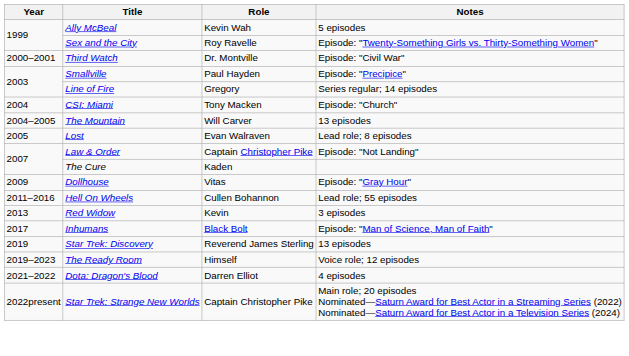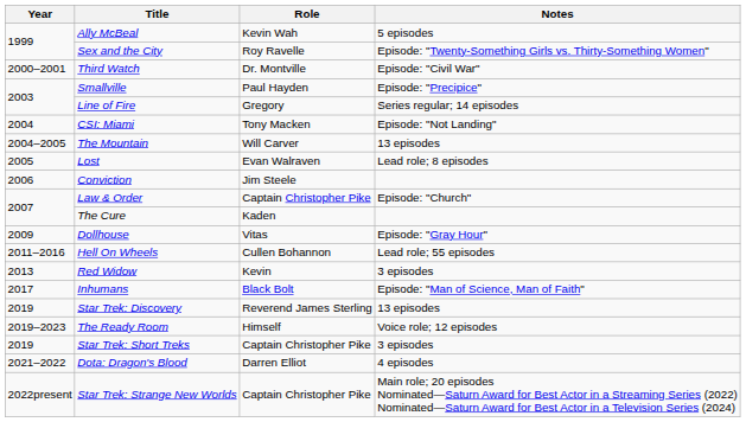 <table class="wikitable sortable">
 <tr>
 <th>Year</th>
 <th>Title</th>
 <th>Role</th>
 <th class="unsortable">Notes</th>
 </tr>
 <tr>
 <td rowspan="2">1999</td>
 <td><em><a href='#'>Ally McBeal</a></em></td>
 <td>Kevin Wah</td>
 <td>5 episodes</td>
 </tr>
 <tr>
 <td><em><a href='#'>Sex and the City</a></em></td>
 <td>Roy Ravelle</td>
 <td>Episode: "<a href='#'>Twenty-Something Girls vs. Thirty-Something Women</a>"</td>
 </tr>
 <tr>
 <td>2000–2001</td>
 <td><em><a href='#'>Third Watch</a></em></td>
 <td>Dr. Montville</td>
 <td>Episode: "Civil War"</td>
 </tr>
 <tr>
 <td rowspan="2">2003</td>
 <td><em><a href='#'>Smallville</a></em></td>
 <td>Paul Hayden</td>
 <td>Episode: "<a href='#'>Precipice</a>"</td>
 </tr>
 <tr>
 <td><em><a href='#'>Line of Fire</a></em></td>
 <td>Gregory</td>
 <td>Series regular; 14 episodes</td>
 </tr>
 <tr>
 <td>2004</td>
 <td><em><a href='#'>CSI: Miami</a></em></td>
 <td>Tony Macken</td>
-<td>Episode: "Church"</td>
+<td>Episode: "Not Landing"</td>
 </tr>
 <tr>
 <td>2004–2005</td>
 <td><em><a href='#'>The Mountain</a></em></td>
 <td>Will Carver</td>
 <td>13 episodes</td>
 </tr>
 <tr>
 <td>2005</td>
 <td><em><a href='#'>Lost</a></em></td>
 <td>Evan Walraven</td>
 <td>Lead role; 8 episodes</td>
 </tr>
 <tr>
+<td>2006</td>
+<td><em><a href='#'>Conviction</a></em></td>
+<td>Jim Steele</td>
+<td></td>
+</tr>
+<tr>
 <td rowspan="2">2007</td>
 <td><em><a href='#'>Law & Order</a></em></td>
 <td>Captain <a href='#'>Christopher Pike</a></td>
-<td>Episode: "Not Landing"</td>
+<td>Episode: "Church"</td>
 </tr>
 <tr>
 <td><em>The Cure</em></td>
 <td>Kaden</td>
 <td></td>
 </tr>
 <tr>
 <td>2009</td>
 <td><em><a href='#'>Dollhouse</a></em></td>
 <td>Vitas</td>
 <td>Episode: "<a href='#'>Gray Hour</a>"</td>
 </tr>
 <tr>
 <td>2011–2016</td>
 <td><em><a href='#'>Hell On Wheels</a></em></td>
 <td>Cullen Bohannon</td>
 <td>Lead role; 55 episodes</td>
 </tr>
 <tr>
 <td>2013</td>
 <td><em><a href='#'>Red Widow</a></em></td>
 <td>Kevin</td>
 <td>3 episodes</td>
 </tr>
 <tr>
 <td>2017</td>
 <td><em><a href='#'>Inhumans</a></em></td>
 <td><a href='#'>Black Bolt</a></td>
 <td>Episode: "<a href='#'>Man of Science, Man of Faith</a>"</td>
 </tr>
 <tr>
 <td>2019</td>
 <td><em><a href='#'>Star Trek: Discovery</a></em></td>
 <td>Reverend James Sterling</td>
 <td>13 episodes</td>
 </tr>
 <tr>
 <td>2019–2023</td>
 <td><em><a href='#'>The Ready Room</a></em></td>
 <td>Himself</td>
 <td>Voice role; 12 episodes</td>
 </tr>
 <tr>
+<td>2019</td>
+<td><em><a href='#'>Star Trek: Short Treks</a></em></td>
+<td>Captain Christopher Pike</td>
+<td>3 episodes</td>
+</tr>
+<tr>
 <td>2021–2022</td>
 <td><em><a href='#'>Dota: Dragon's Blood</a></em></td>
 <td>Darren Elliot</td>
 <td>4 episodes</td>
 </tr>
 <tr>
 <td>2022present</td>
 <td><em><a href='#'>Star Trek: Strange New Worlds</a></em></td>
 <td>Captain Christopher Pike</td>
 <td>Main role; 20 episodes<br>Nominated—<a href='#'>Saturn Award for Best Actor in a Streaming Series</a> (2022)<br>Nominated—<a href='#'>Saturn Award for Best Actor in a Television Series</a> (2024)</td>
 </tr>
 </table>
